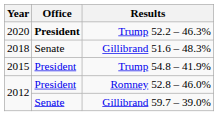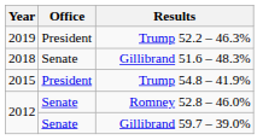 <table class=wikitable>
 <tr>
 <th width="30">Year</th>
 <th width="60">Office</th>
 <th width="180">Results</th>
 </tr>
 <tr>
-<td>2020</td>
-<td><strong>President</strong></td>
+<td>2019</td>
+<td>President</td>
 <td align="right" ><a href='#'>Trump</a> 52.2 – 46.3%</td>
 </tr>
 <tr>
 <td>2018</td>
 <td>Senate</td>
 <td align="right" ><a href='#'>Gillibrand</a> 51.6 – 48.3%</td>
 </tr>
 <tr>
 <td>2015</td>
 <td><a href='#'>President</a></td>
 <td align="right" ><a href='#'>Trump</a> 54.8 – 41.9%</td>
 </tr>
 <tr>
 <td rowspan="2">2012</td>
-<td><a href='#'>President</a></td>
+<td><a href='#'>Senate</a></td>
 <td align="right" ><a href='#'>Romney</a> 52.8 – 46.0%</td>
 </tr>
 <tr>
 <td><a href='#'>Senate</a></td>
 <td align="right" ><a href='#'>Gillibrand</a> 59.7 – 39.0%</td>
 </tr>
 </table>
